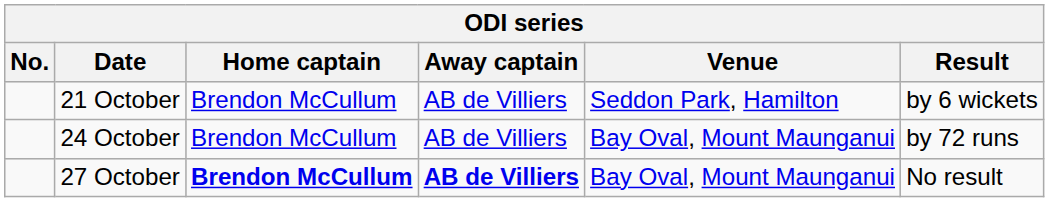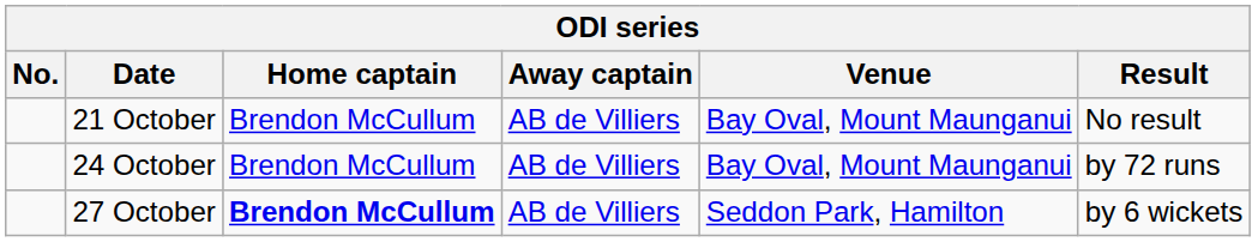 <table class="wikitable">
 <tr>
 <th colspan="9">ODI series</th>
 </tr>
 <tr>
 <th>No.</th>
 <th>Date</th>
 <th>Home captain</th>
 <th>Away captain</th>
 <th>Venue</th>
 <th>Result</th>
 </tr>
 <tr>
 <td></td>
 <td>21 October</td>
 <td><a href='#'>Brendon McCullum</a></td>
 <td><a href='#'>AB de Villiers</a></td>
-<td><a href='#'>Seddon Park</a>, <a href='#'>Hamilton</a></td>
-<td> by 6 wickets</td>
+<td><a href='#'>Bay Oval</a>, <a href='#'>Mount Maunganui</a></td>
+<td>No result</td>
 </tr>
 <tr>
 <td></td>
 <td>24 October</td>
 <td><a href='#'>Brendon McCullum</a></td>
 <td><a href='#'>AB de Villiers</a></td>
 <td><a href='#'>Bay Oval</a>, <a href='#'>Mount Maunganui</a></td>
 <td> by 72 runs</td>
 </tr>
 <tr>
 <td></td>
 <td>27 October</td>
 <td><strong><a href='#'>Brendon McCullum</a></strong></td>
-<td><strong><a href='#'>AB de Villiers</a></strong></td>
-<td><a href='#'>Bay Oval</a>, <a href='#'>Mount Maunganui</a></td>
-<td>No result</td>
+<td><a href='#'>AB de Villiers</a></td>
+<td><a href='#'>Seddon Park</a>, <a href='#'>Hamilton</a></td>
+<td> by 6 wickets</td>
 </tr>
 </table>
